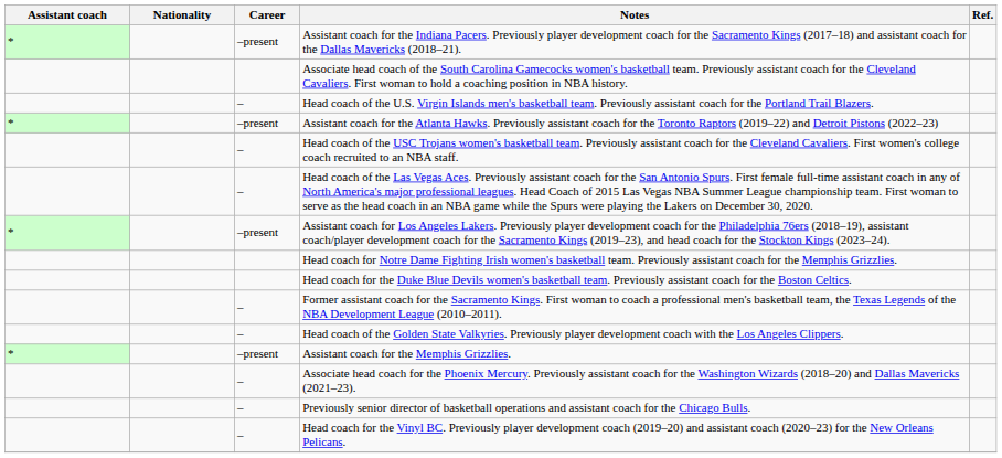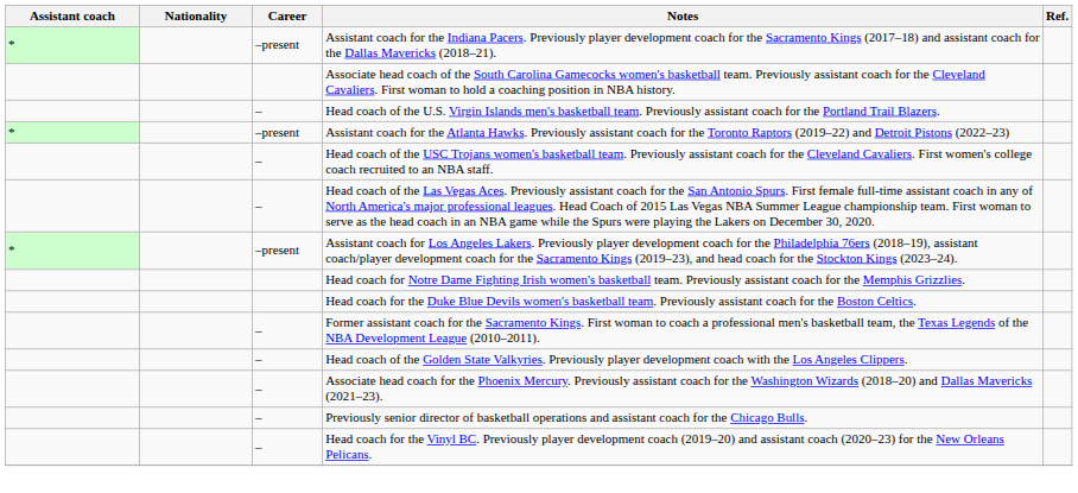 <table class="wikitable sortable" style="font-size:95%">
 <tr>
 <th scope="col" width="150px">Assistant coach</th>
 <th scope="col" width="125px">Nationality</th>
 <th scope="col" width="75px">Career</th>
 <th scope="col" class="unsortable">Notes</th>
 <th scope="col" class="unsortable">Ref.</th>
 </tr>
 <tr>
 <td bgcolor="#CCFFCC">*</td>
 <td></td>
 <td>–present</td>
 <td>Assistant coach for the <a href='#'>Indiana Pacers</a>. Previously player development coach for the <a href='#'>Sacramento Kings</a> (2017–18) and assistant coach for the <a href='#'>Dallas Mavericks</a> (2018–21).</td>
 <td align="center"></td>
 </tr>
 <tr>
 <td></td>
 <td></td>
 <td></td>
 <td>Associate head coach of the <a href='#'>South Carolina Gamecocks women's basketball</a> team. Previously assistant coach for the <a href='#'>Cleveland Cavaliers</a>. First woman to hold a coaching position in NBA history.</td>
 <td align="center"></td>
 </tr>
 <tr>
 <td></td>
 <td></td>
 <td>–</td>
 <td>Head coach of the U.S. <a href='#'>Virgin Islands men's basketball team</a>. Previously assistant coach for the <a href='#'>Portland Trail Blazers</a>.</td>
 <td align="center"></td>
 </tr>
 <tr>
 <td bgcolor="#CCFFCC">*</td>
 <td></td>
 <td>–present</td>
 <td>Assistant coach for the <a href='#'>Atlanta Hawks</a>. Previously assistant coach for the <a href='#'>Toronto Raptors</a> (2019–22) and <a href='#'>Detroit Pistons</a> (2022–23)</td>
 <td align="center"></td>
 </tr>
 <tr>
 <td></td>
 <td></td>
 <td>–</td>
 <td>Head coach of the <a href='#'>USC Trojans women's basketball team</a>. Previously assistant coach for the <a href='#'>Cleveland Cavaliers</a>. First women's college coach recruited to an NBA staff.</td>
 <td align="center"></td>
 </tr>
 <tr>
 <td></td>
 <td><br></td>
 <td>–</td>
 <td>Head coach of the <a href='#'>Las Vegas Aces</a>. Previously assistant coach for the <a href='#'>San Antonio Spurs</a>. First female full-time assistant coach in any of <a href='#'>North America's major professional leagues</a>. Head Coach of 2015 Las Vegas NBA Summer League championship team. First woman to serve as the head coach in an NBA game while the Spurs were playing the Lakers on December 30, 2020.</td>
 <td align="center"></td>
 </tr>
 <tr>
 <td bgcolor="#CCFFCC">*</td>
 <td></td>
 <td>–present</td>
 <td>Assistant coach for <a href='#'>Los Angeles Lakers</a>. Previously player development coach for the <a href='#'>Philadelphia 76ers</a> (2018–19), assistant coach/player development coach for the <a href='#'>Sacramento Kings</a> (2019–23), and head coach for the <a href='#'>Stockton Kings</a> (2023–24).</td>
 <td align="center"></td>
 </tr>
 <tr>
 <td></td>
 <td></td>
 <td></td>
 <td>Head coach for <a href='#'>Notre Dame Fighting Irish women's basketball</a> team. Previously assistant coach for the <a href='#'>Memphis Grizzlies</a>.</td>
 <td align="center"></td>
 </tr>
 <tr>
 <td></td>
 <td></td>
 <td></td>
 <td>Head coach for the <a href='#'>Duke Blue Devils women's basketball team</a>. Previously assistant coach for the <a href='#'>Boston Celtics</a>.</td>
 <td align="center"></td>
 </tr>
 <tr>
 <td></td>
 <td></td>
 <td>–</td>
 <td>Former assistant coach for the <a href='#'>Sacramento Kings</a>. First woman to coach a professional men's basketball team, the <a href='#'>Texas Legends</a> of the <a href='#'>NBA Development League</a> (2010–2011).</td>
 <td align="center"></td>
 </tr>
 <tr>
 <td></td>
 <td></td>
 <td>–</td>
 <td>Head coach of the <a href='#'>Golden State Valkyries</a>. Previously player development coach with the <a href='#'>Los Angeles Clippers</a>.</td>
 <td align="center"></td>
 </tr>
 <tr>
-<td bgcolor="#CCFFCC">*</td>
-<td></td>
-<td>–present</td>
-<td>Assistant coach for the <a href='#'>Memphis Grizzlies</a>.</td>
-<td align="center"></td>
-</tr>
-<tr>
 <td></td>
 <td><br></td>
 <td>–</td>
 <td>Associate head coach for the <a href='#'>Phoenix Mercury</a>. Previously assistant coach for the <a href='#'>Washington Wizards</a> (2018–20) and <a href='#'>Dallas Mavericks</a> (2021–23).</td>
 <td align="center"></td>
 </tr>
 <tr>
 <td></td>
 <td></td>
 <td>–</td>
 <td>Previously senior director of basketball operations and assistant coach for the <a href='#'>Chicago Bulls</a>.</td>
 <td align="center"></td>
 </tr>
 <tr>
 <td></td>
 <td></td>
 <td>–</td>
 <td>Head coach for the <a href='#'>Vinyl BC</a>. Previously player development coach (2019–20) and assistant coach (2020–23) for the <a href='#'>New Orleans Pelicans</a>.</td>
 <td align="center"></td>
 </tr>
 <tr>
 </tr>
 </table>
